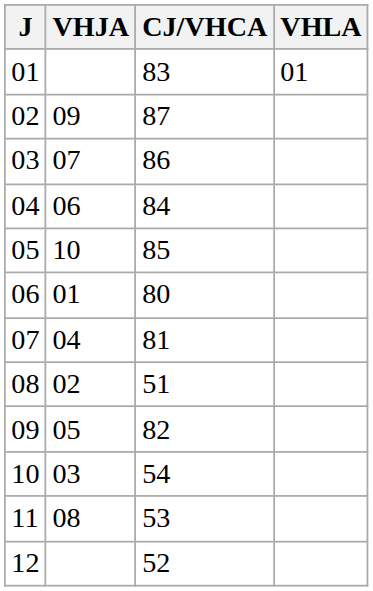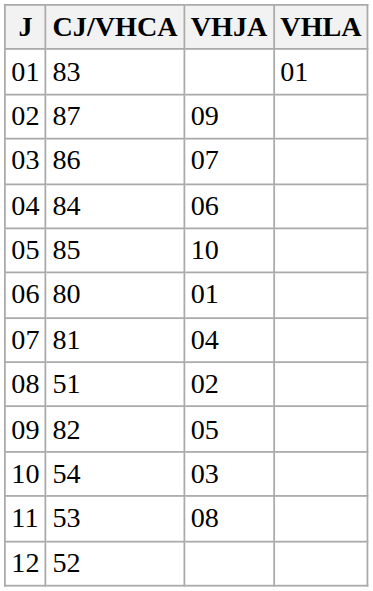 <table class="wikitable sortable">
 <tr>
 <th>J</th>
+<th>CJ/VHCA</th>
 <th>VHJA</th>
-<th>CJ/VHCA</th>
 <th>VHLA</th>
 </tr>
 <tr bgcolor="#FFFFFF">
 <td>01</td>
+<td>83</td>
 <td></td>
-<td>83</td>
 <td>01</td>
 </tr>
 <tr bgcolor="#FFFFFF">
 <td>02</td>
+<td>87</td>
 <td>09</td>
-<td>87</td>
 <td></td>
 </tr>
 <tr bgcolor="#FFFFFF">
 <td>03</td>
+<td>86</td>
 <td>07</td>
-<td>86</td>
 <td></td>
 </tr>
 <tr bgcolor="#FFFFFF">
 <td>04</td>
+<td>84</td>
 <td>06</td>
-<td>84</td>
 <td></td>
 </tr>
 <tr bgcolor="#FFFFFF">
 <td>05</td>
+<td>85</td>
 <td>10</td>
-<td>85</td>
 <td></td>
 </tr>
 <tr bgcolor="#FFFFFF">
 <td>06</td>
+<td>80</td>
 <td>01</td>
-<td>80</td>
 <td></td>
 </tr>
 <tr bgcolor="#FFFFFF">
 <td>07</td>
+<td>81</td>
 <td>04</td>
-<td>81</td>
 <td></td>
 </tr>
 <tr bgcolor="#FFFFFF">
 <td>08</td>
+<td>51</td>
 <td>02</td>
-<td>51</td>
 <td></td>
 </tr>
 <tr bgcolor="#FFFFFF">
 <td>09</td>
+<td>82</td>
 <td>05</td>
-<td>82</td>
 <td></td>
 </tr>
 <tr bgcolor="#FFFFFF">
 <td>10</td>
+<td>54</td>
 <td>03</td>
-<td>54</td>
 <td></td>
 </tr>
 <tr bgcolor="#FFFFFF">
 <td>11</td>
+<td>53</td>
 <td>08</td>
-<td>53</td>
 <td></td>
 </tr>
 <tr bgcolor="#FFFFFF">
 <td>12</td>
+<td>52</td>
 <td></td>
-<td>52</td>
 <td></td>
 </tr>
 </table>
